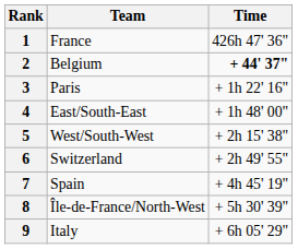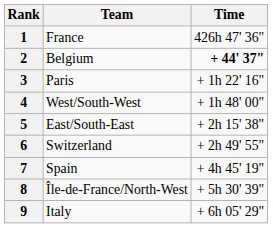 <table class="wikitable">
 <tr>
 <th scope="col">Rank</th>
 <th scope="col">Team</th>
 <th scope="col">Time</th>
 </tr>
 <tr>
 <th scope="row">1</th>
 <td>France</td>
 <td style="text-align:right;">426h 47' 36"</td>
 </tr>
 <tr>
 <th scope="row">2</th>
 <td>Belgium</td>
 <td style="text-align:right;"><strong>+ 44' 37"</strong></td>
 </tr>
 <tr>
 <th scope="row">3</th>
 <td>Paris</td>
 <td style="text-align:right;">+ 1h 22' 16"</td>
 </tr>
 <tr>
 <th scope="row">4</th>
-<td>East/South-East</td>
+<td>West/South-West</td>
 <td style="text-align:right;">+ 1h 48' 00"</td>
 </tr>
 <tr>
 <th scope="row">5</th>
-<td>West/South-West</td>
+<td>East/South-East</td>
 <td style="text-align:right;">+ 2h 15' 38"</td>
 </tr>
 <tr>
 <th scope="row">6</th>
 <td>Switzerland</td>
 <td style="text-align:right;">+ 2h 49' 55"</td>
 </tr>
 <tr>
 <th scope="row">7</th>
 <td>Spain</td>
 <td style="text-align:right;">+ 4h 45' 19"</td>
 </tr>
 <tr>
 <th scope="row">8</th>
 <td>Île-de-France/North-West</td>
 <td style="text-align:right;">+ 5h 30' 39"</td>
 </tr>
 <tr>
 <th scope="row">9</th>
 <td>Italy</td>
 <td style="text-align:right;">+ 6h 05' 29"</td>
 </tr>
 </table>
